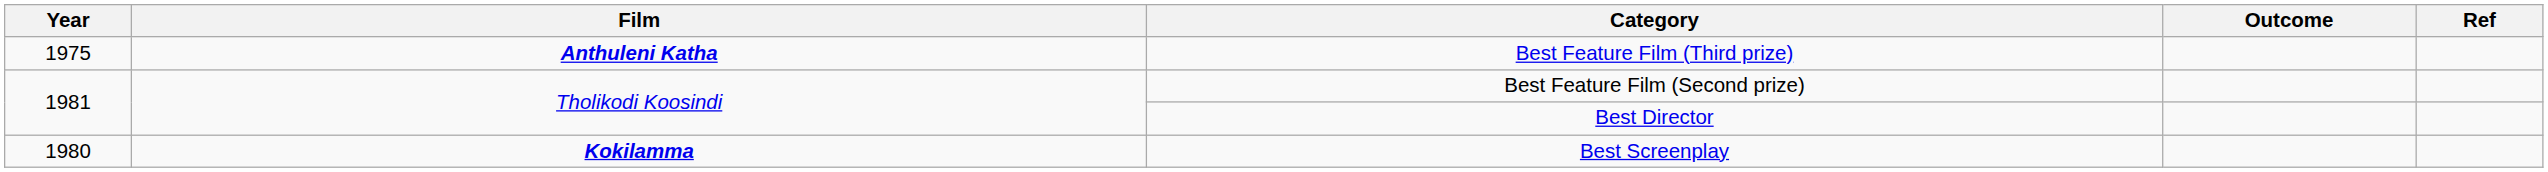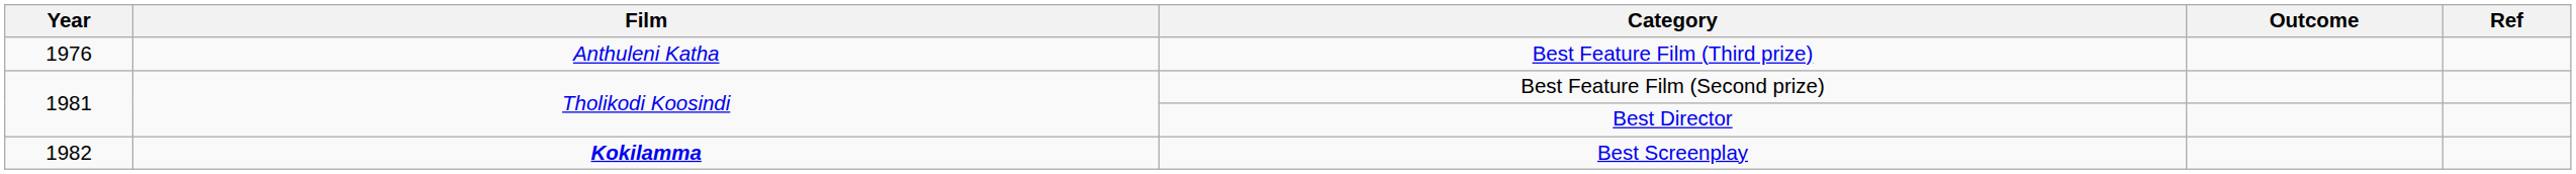 <table class="wikitable" style="width:100%;">
 <tr>
 <th width=5%>Year</th>
 <th style="width:40%;">Film</th>
 <th style="width:40%;">Category</th>
 <th style="width:10%;">Outcome</th>
 <th style="width:5%;">Ref</th>
 </tr>
 <tr>
-<td style="text-align:center;">1975</td>
-<td style="text-align:center;"><strong><em><a href='#'>Anthuleni Katha</a></em></strong></td>
+<td style="text-align:center;">1976</td>
+<td style="text-align:center;"><em><a href='#'>Anthuleni Katha</a></em></td>
 <td style="text-align:center;"><a href='#'>Best Feature Film (Third prize)</a></td>
 <td></td>
 <td></td>
 </tr>
 <tr>
 <td style="text-align:center;" rowspan="2">1981</td>
 <td style="text-align:center;" rowspan="2"><em><a href='#'>Tholikodi Koosindi</a></em></td>
 <td style="text-align:center;">Best Feature Film (Second prize)</td>
 <td></td>
 <td></td>
 </tr>
 <tr>
 <td style="text-align:center;"><a href='#'>Best Director</a></td>
 <td></td>
 <td></td>
 </tr>
 <tr>
-<td style="text-align:center;">1980</td>
+<td style="text-align:center;">1982</td>
 <td style="text-align:center;"><strong><em><a href='#'>Kokilamma</a></em></strong></td>
 <td style="text-align:center;"><a href='#'>Best Screenplay</a></td>
 <td></td>
 <td></td>
 </tr>
 </table>
